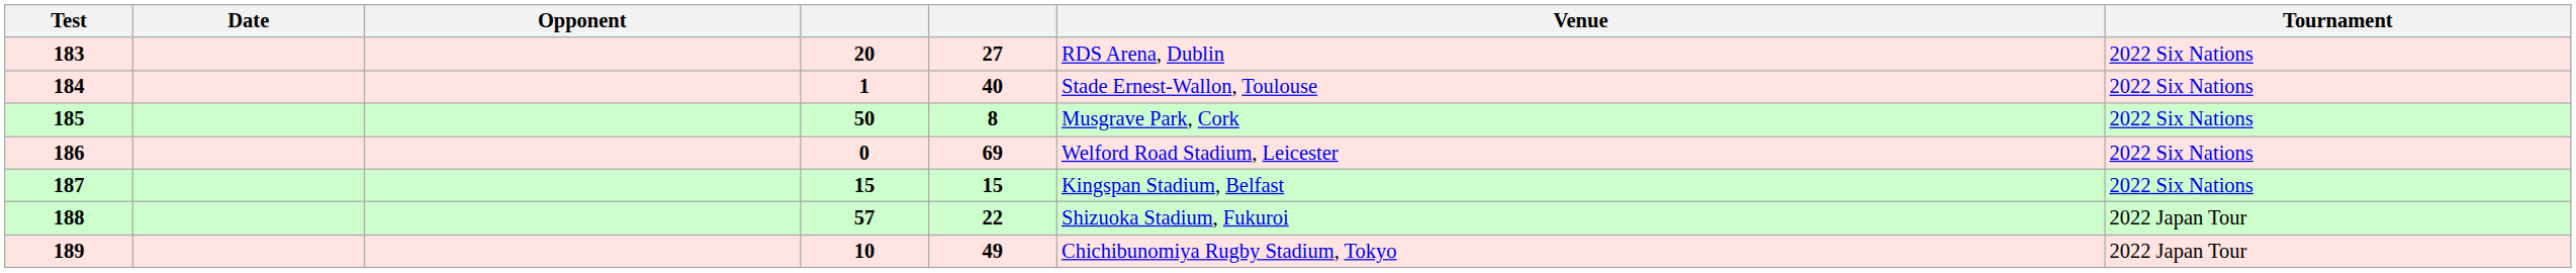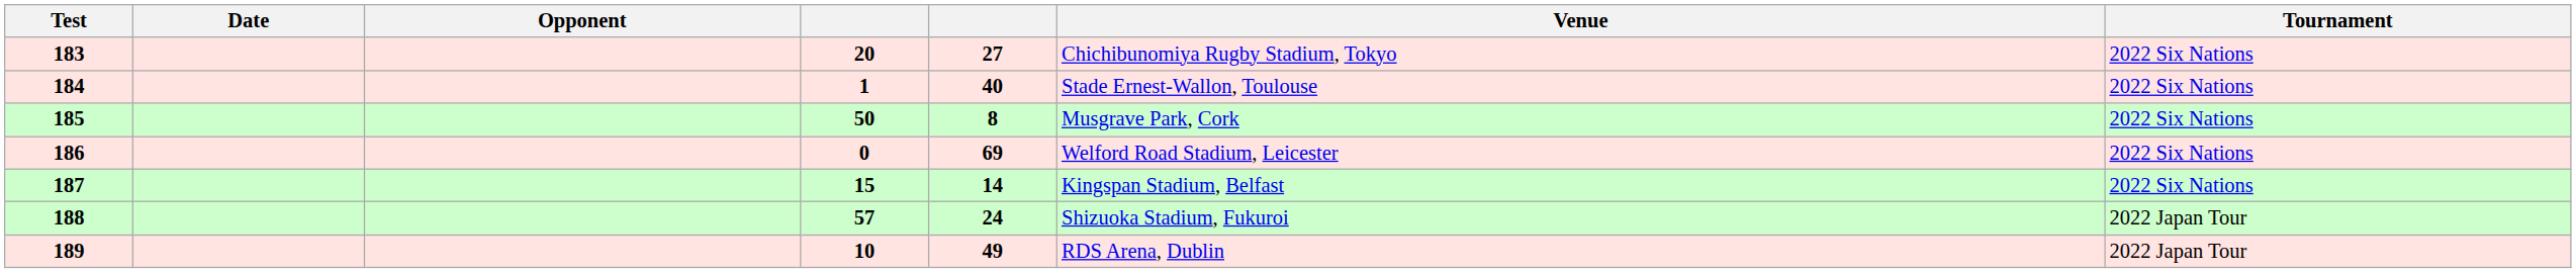 <table class="wikitable sortable" style="width:100%">
 <tr>
 <th style="width:5%">Test</th>
 <th style="width:9%">Date</th>
 <th style="width:17%">Opponent</th>
 <th style="width:5%"></th>
 <th style="width:5%"></th>
 <th>Venue</th>
 <th>Tournament</th>
 </tr>
 <tr bgcolor="FFE4E1">
 <td align="center"><strong>183</strong></td>
 <td></td>
 <td></td>
 <td align="center"><strong>20</strong></td>
 <td align="center"><strong>27</strong></td>
-<td><a href='#'>RDS Arena</a>, <a href='#'>Dublin</a></td>
+<td><a href='#'>Chichibunomiya Rugby Stadium</a>, <a href='#'>Tokyo</a></td>
 <td><a href='#'>2022 Six Nations</a></td>
 </tr>
 <tr bgcolor="FFE4E1">
 <td align="center"><strong>184</strong></td>
 <td></td>
 <td></td>
 <td align="center"><strong>1</strong></td>
 <td align="center"><strong>40</strong></td>
 <td><a href='#'>Stade Ernest-Wallon</a>, <a href='#'>Toulouse</a></td>
 <td><a href='#'>2022 Six Nations</a></td>
 </tr>
 <tr bgcolor="#ccffcc">
 <td align="center"><strong>185</strong></td>
 <td></td>
 <td></td>
 <td align="center"><strong>50</strong></td>
 <td align="center"><strong>8</strong></td>
 <td><a href='#'>Musgrave Park</a>, <a href='#'>Cork</a></td>
 <td><a href='#'>2022 Six Nations</a></td>
 </tr>
 <tr bgcolor="FFE4E1">
 <td align="center"><strong>186</strong></td>
 <td></td>
 <td></td>
 <td align="center"><strong>0</strong></td>
 <td align="center"><strong>69</strong></td>
 <td><a href='#'>Welford Road Stadium</a>, <a href='#'>Leicester</a></td>
 <td><a href='#'>2022 Six Nations</a></td>
 </tr>
 <tr bgcolor="#ccffcc">
 <td align="center"><strong>187</strong></td>
 <td></td>
 <td></td>
 <td align="center"><strong>15</strong></td>
-<td align="center"><strong>15</strong></td>
+<td align="center"><strong>14</strong></td>
 <td><a href='#'>Kingspan Stadium</a>, <a href='#'>Belfast</a></td>
 <td><a href='#'>2022 Six Nations</a></td>
 </tr>
 <tr bgcolor="#ccffcc">
 <td align="center"><strong>188</strong></td>
 <td></td>
 <td></td>
 <td align="center"><strong>57</strong></td>
-<td align="center"><strong>22</strong></td>
+<td align="center"><strong>24</strong></td>
 <td><a href='#'>Shizuoka Stadium</a>, <a href='#'>Fukuroi</a></td>
 <td>2022 Japan Tour</td>
 </tr>
 <tr bgcolor="FFE4E1">
 <td align="center"><strong>189</strong></td>
 <td></td>
 <td></td>
 <td align="center"><strong>10</strong></td>
 <td align="center"><strong>49</strong></td>
-<td><a href='#'>Chichibunomiya Rugby Stadium</a>, <a href='#'>Tokyo</a></td>
+<td><a href='#'>RDS Arena</a>, <a href='#'>Dublin</a></td>
 <td>2022 Japan Tour</td>
 </tr>
 </table>
